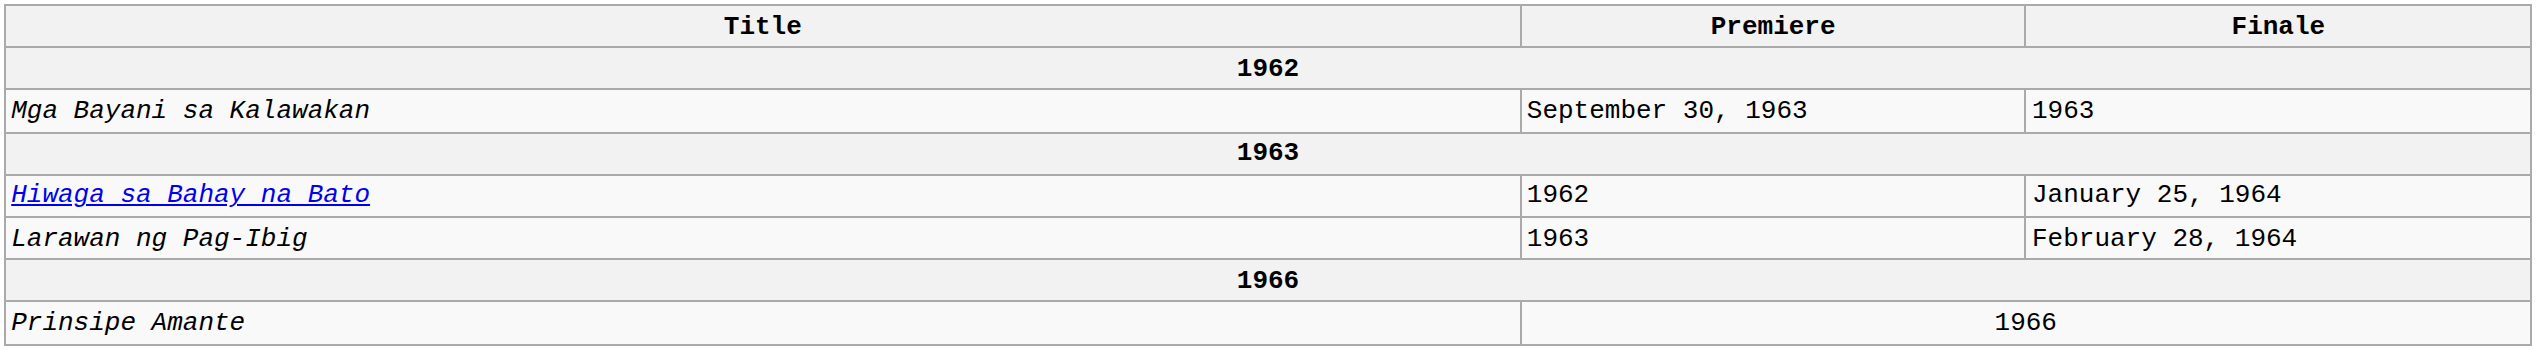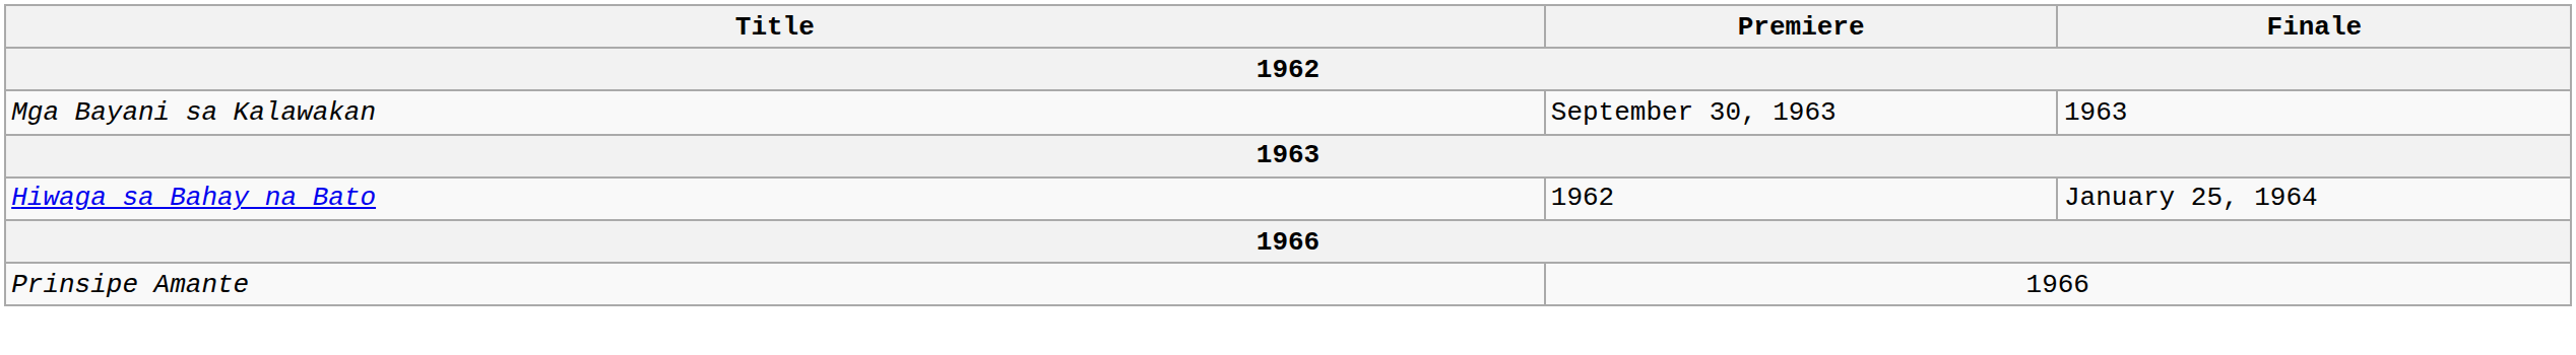 <table class="wikitable sortable" width="100%">
 <tr>
 <th style="width:60%;">Title</th>
 <th style="width:20%;">Premiere</th>
 <th style="width:20%;">Finale</th>
 </tr>
 <tr>
 <th colspan="3">1962</th>
 </tr>
 <tr>
 <td><em>Mga Bayani sa Kalawakan</em></td>
 <td>September 30, 1963</td>
 <td>1963</td>
 </tr>
 <tr>
 <th colspan="3">1963</th>
 </tr>
 <tr>
 <td><em><a href='#'>Hiwaga sa Bahay na Bato</a></em></td>
 <td>1962</td>
 <td>January 25, 1964</td>
 </tr>
 <tr>
-<td><em>Larawan ng Pag-Ibig</em></td>
-<td>1963</td>
-<td>February 28, 1964</td>
-</tr>
-<tr>
 <th colspan="3">1966</th>
 </tr>
 <tr>
 <td><em>Prinsipe Amante</em></td>
 <td colspan="2" style="text-align:center;">1966</td>
 </tr>
 </table>
